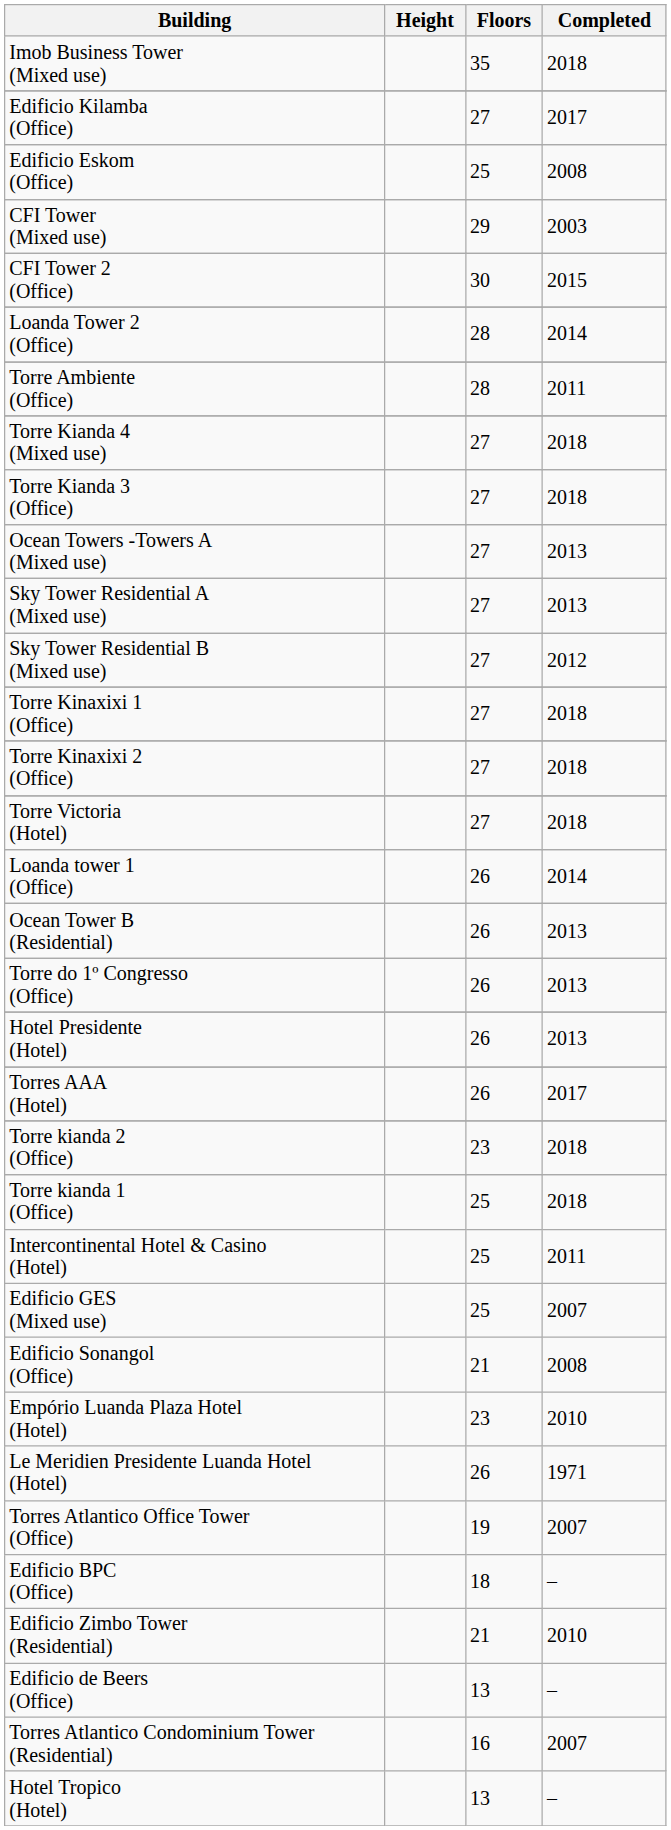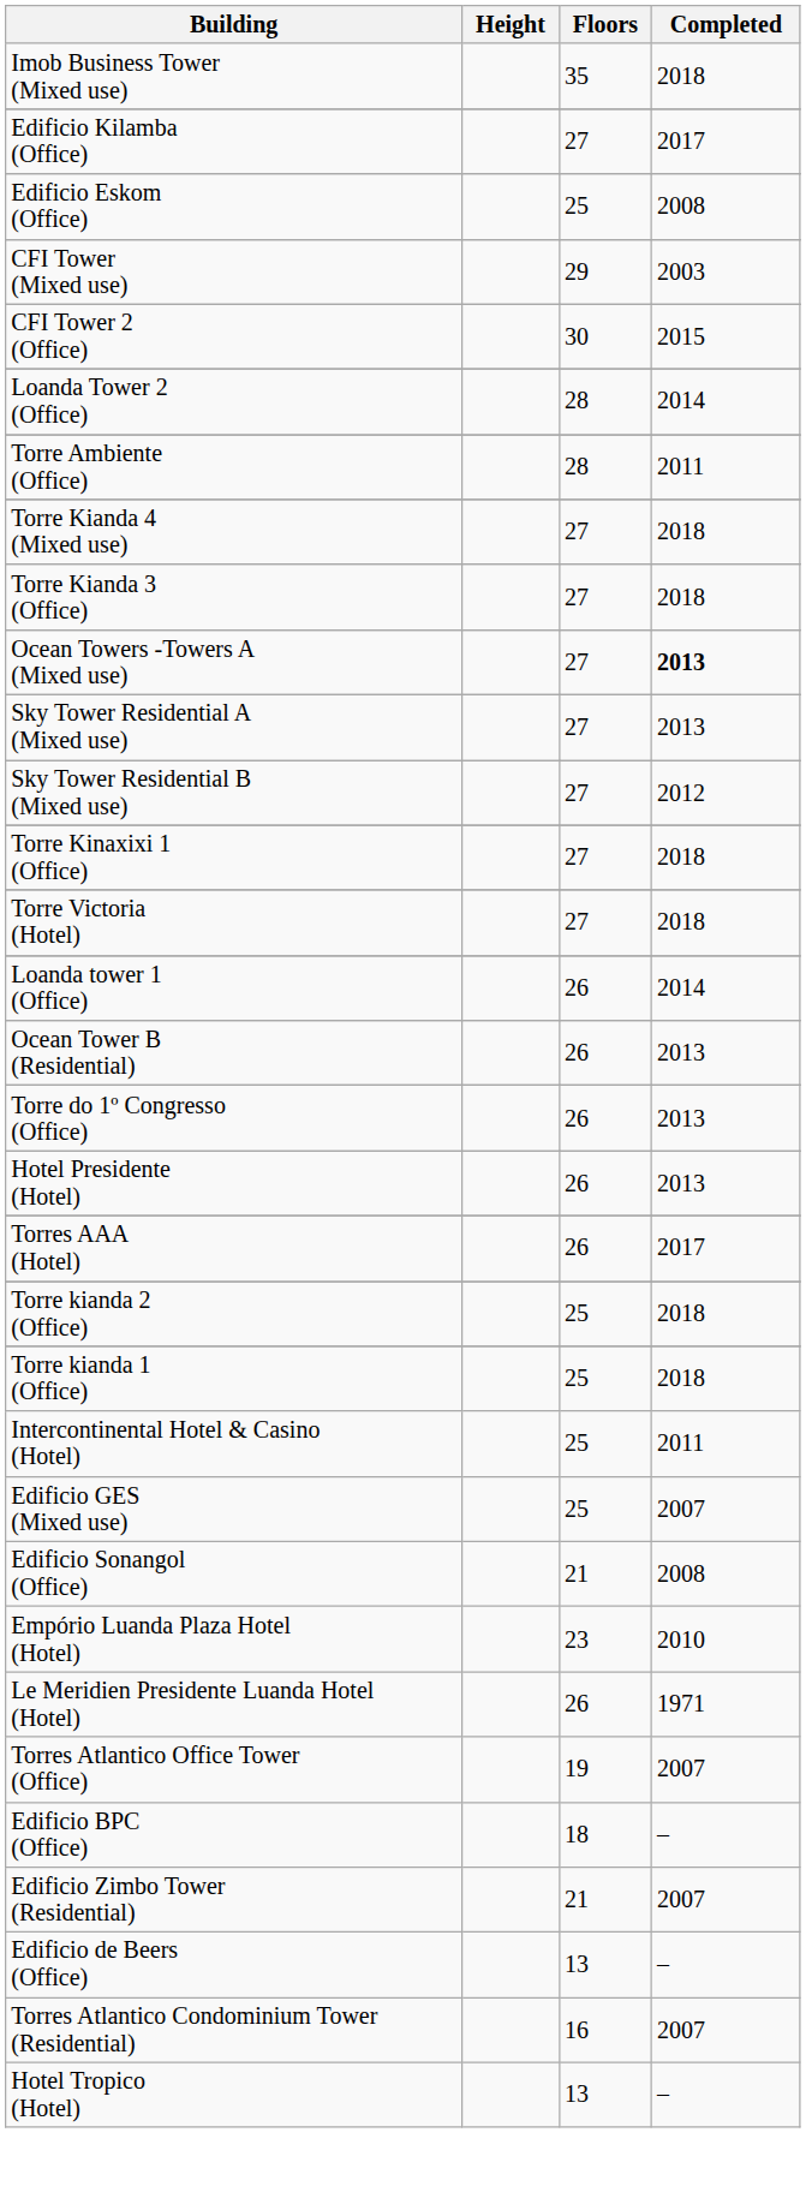 <table class="wikitable sortable" style="width:60%;">
 <tr>
 <th>Building</th>
 <th>Height</th>
 <th>Floors</th>
 <th>Completed</th>
 </tr>
 <tr>
 <td>Imob Business Tower<br>(Mixed use)</td>
 <td></td>
 <td>35</td>
 <td>2018</td>
 </tr>
 <tr>
 </tr>
 <tr>
 <td>Edificio Kilamba<br>(Office)</td>
 <td></td>
 <td>27</td>
 <td>2017</td>
 </tr>
 <tr>
 </tr>
 <tr>
 <td>Edificio Eskom<br>(Office)</td>
 <td></td>
 <td>25</td>
 <td>2008</td>
 </tr>
 <tr>
 </tr>
 <tr>
 <td>CFI Tower<br>(Mixed use)</td>
 <td></td>
 <td>29</td>
 <td>2003</td>
 </tr>
 <tr>
 </tr>
 <tr>
 <td>CFI Tower 2<br>(Office)</td>
 <td></td>
 <td>30</td>
 <td>2015</td>
 </tr>
 <tr>
 </tr>
 <tr>
 <td>Loanda Tower 2<br>(Office)</td>
 <td></td>
 <td>28</td>
 <td>2014</td>
 </tr>
 <tr>
 </tr>
 <tr>
 <td>Torre Ambiente<br>(Office)</td>
 <td></td>
 <td>28</td>
 <td>2011</td>
 </tr>
 <tr>
 </tr>
 <tr>
 <td>Torre Kianda 4<br>(Mixed use)</td>
 <td></td>
 <td>27</td>
 <td>2018</td>
 </tr>
 <tr>
 </tr>
 <tr>
 <td>Torre Kianda 3<br>(Office)</td>
 <td></td>
 <td>27</td>
 <td>2018</td>
 </tr>
 <tr>
 </tr>
 <tr>
 <td>Ocean Towers -Towers A<br>(Mixed use)</td>
 <td></td>
 <td>27</td>
-<td>2013</td>
+<td><strong>2013</strong></td>
 </tr>
 <tr>
 </tr>
 <tr>
 <td>Sky  Tower Residential A<br>(Mixed use)</td>
 <td></td>
 <td>27</td>
 <td>2013</td>
 </tr>
 <tr>
 </tr>
 <tr>
 <td>Sky Tower Residential B<br>(Mixed use)</td>
 <td></td>
 <td>27</td>
 <td>2012</td>
 </tr>
 <tr>
 </tr>
 <tr>
 <td>Torre Kinaxixi 1<br>(Office)</td>
 <td></td>
 <td>27</td>
 <td>2018</td>
 </tr>
 <tr>
-</tr>
-<tr>
-<td>Torre Kinaxixi 2<br>(Office)</td>
-<td></td>
-<td>27</td>
-<td>2018</td>
 </tr>
 <tr>
 </tr>
 <tr>
 <td>Torre Victoria<br>(Hotel)</td>
 <td></td>
 <td>27</td>
 <td>2018</td>
 </tr>
 <tr>
 </tr>
 <tr>
 <td>Loanda tower 1<br>(Office)</td>
 <td></td>
 <td>26</td>
 <td>2014</td>
 </tr>
 <tr>
 </tr>
 <tr>
 <td>Ocean Tower B<br>(Residential)</td>
 <td></td>
 <td>26</td>
 <td>2013</td>
 </tr>
 <tr>
 </tr>
 <tr>
 <td>Torre do 1º Congresso<br>(Office)</td>
 <td></td>
 <td>26</td>
 <td>2013</td>
 </tr>
 <tr>
 </tr>
 <tr>
 <td>Hotel Presidente<br>(Hotel)</td>
 <td></td>
 <td>26</td>
 <td>2013</td>
 </tr>
 <tr>
 </tr>
 <tr>
 <td>Torres AAA<br>(Hotel)</td>
 <td></td>
 <td>26</td>
 <td>2017</td>
 </tr>
 <tr>
 </tr>
 <tr>
 <td>Torre kianda 2<br>(Office)</td>
 <td></td>
-<td>23</td>
+<td>25</td>
 <td>2018</td>
 </tr>
 <tr>
 </tr>
 <tr>
 <td>Torre kianda 1<br>(Office)</td>
 <td></td>
 <td>25</td>
 <td>2018</td>
 </tr>
 <tr>
 <td>Intercontinental Hotel & Casino<br>(Hotel)</td>
 <td></td>
 <td>25</td>
 <td>2011</td>
 </tr>
 <tr>
 <td>Edificio GES<br>(Mixed use)</td>
 <td></td>
 <td>25</td>
 <td>2007</td>
 </tr>
 <tr>
 <td>Edificio Sonangol<br>(Office)</td>
 <td></td>
 <td>21</td>
 <td>2008</td>
 </tr>
 <tr>
 <td>Empório Luanda Plaza Hotel<br>(Hotel)</td>
 <td></td>
 <td>23</td>
 <td>2010</td>
 </tr>
 <tr>
 <td>Le Meridien Presidente Luanda Hotel<br>(Hotel)</td>
 <td></td>
 <td>26</td>
 <td>1971</td>
 </tr>
 <tr>
 <td>Torres Atlantico Office Tower<br>(Office)</td>
 <td></td>
 <td>19</td>
 <td>2007</td>
 </tr>
 <tr>
 <td>Edificio BPC<br>(Office)</td>
 <td></td>
 <td>18</td>
 <td>–</td>
 </tr>
 <tr>
 <td>Edificio Zimbo Tower<br>(Residential)</td>
 <td></td>
 <td>21</td>
-<td>2010</td>
+<td>2007</td>
 </tr>
 <tr>
 <td>Edificio de Beers<br>(Office)</td>
 <td></td>
 <td>13</td>
 <td>–</td>
 </tr>
 <tr>
 <td>Torres Atlantico Condominium Tower<br>(Residential)</td>
 <td></td>
 <td>16</td>
 <td>2007</td>
 </tr>
 <tr>
 <td>Hotel Tropico<br>(Hotel)</td>
 <td></td>
 <td>13</td>
 <td>–</td>
 </tr>
 </table>
